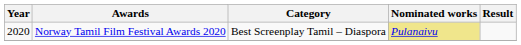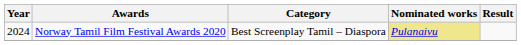 <table class="wikitable">
 <tr>
 <th>Year</th>
 <th>Awards</th>
 <th>Category</th>
 <th>Nominated works</th>
 <th>Result</th>
 </tr>
 <tr>
-<td>2020</td>
+<td>2024</td>
 <td><a href='#'>Norway Tamil Film Festival Awards 2020</a></td>
 <td>Best Screenplay Tamil – Diaspora</td>
 <td style="background: khaki;"><em><a href='#'>Pulanaivu</a></em></td>
 <td></td>
 </tr>
 <tr>
 </tr>
 </table>
